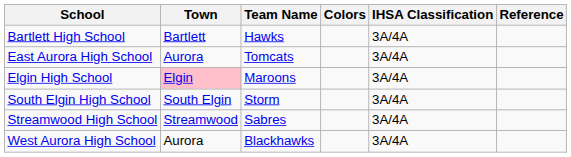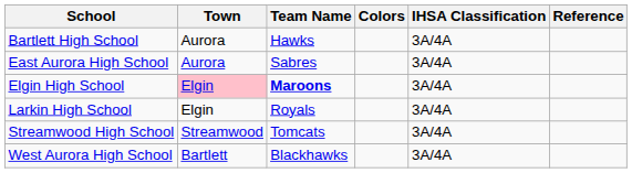 <table class="wikitable">
 <tr>
 <th>School</th>
 <th>Town</th>
 <th>Team Name</th>
 <th>Colors</th>
 <th>IHSA Classification</th>
 <th>Reference</th>
 </tr>
 <tr>
 <td><a href='#'>Bartlett High School</a></td>
-<td><a href='#'>Bartlett</a></td>
+<td>Aurora</td>
 <td><a href='#'>Hawks</a></td>
 <td>  </td>
 <td>3A/4A</td>
 <td></td>
 </tr>
 <tr>
 <td><a href='#'>East Aurora High School</a></td>
 <td><a href='#'>Aurora</a></td>
-<td><a href='#'>Tomcats</a></td>
+<td><a href='#'>Sabres</a></td>
 <td> </td>
 <td>3A/4A</td>
 <td></td>
 </tr>
 <tr>
 <td><a href='#'>Elgin High School</a></td>
 <td style="background: pink;"><a href='#'>Elgin</a></td>
-<td><a href='#'>Maroons</a></td>
+<td><strong><a href='#'>Maroons</a></strong></td>
 <td> </td>
 <td>3A/4A</td>
 <td></td>
 </tr>
 <tr>
-<td><a href='#'>South Elgin High School</a></td>
-<td><a href='#'>South Elgin</a></td>
-<td><a href='#'>Storm</a></td>
-<td>  </td>
+<td><a href='#'>Larkin High School</a></td>
+<td>Elgin</td>
+<td><a href='#'>Royals</a></td>
+<td> </td>
 <td>3A/4A</td>
 <td></td>
 </tr>
 <tr>
 <td><a href='#'>Streamwood High School</a></td>
 <td><a href='#'>Streamwood</a></td>
-<td><a href='#'>Sabres</a></td>
+<td><a href='#'>Tomcats</a></td>
 <td> </td>
 <td>3A/4A</td>
 <td></td>
 </tr>
 <tr>
 <td><a href='#'>West Aurora High School</a></td>
-<td>Aurora</td>
+<td><a href='#'>Bartlett</a></td>
 <td><a href='#'>Blackhawks</a></td>
 <td> </td>
 <td>3A/4A</td>
 <td></td>
 </tr>
 </table>
